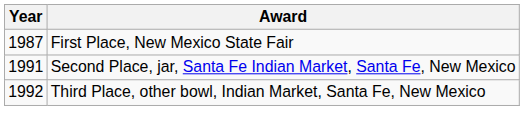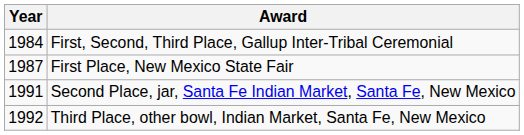 <table class = "wikitable">
 <tr>
 <th>Year</th>
 <th>Award</th>
+</tr>
+<tr>
+<td>1984</td>
+<td>First, Second, Third Place, Gallup Inter-Tribal Ceremonial</td>
 </tr>
 <tr>
 <td>1987</td>
 <td>First Place, New Mexico State Fair</td>
 </tr>
 <tr>
 <td>1991</td>
 <td>Second Place, jar, <a href='#'>Santa Fe Indian Market</a>, <a href='#'>Santa Fe</a>, New Mexico</td>
 </tr>
 <tr>
 <td>1992</td>
 <td>Third Place, other bowl, Indian Market, Santa Fe, New Mexico</td>
 </tr>
 </table>
